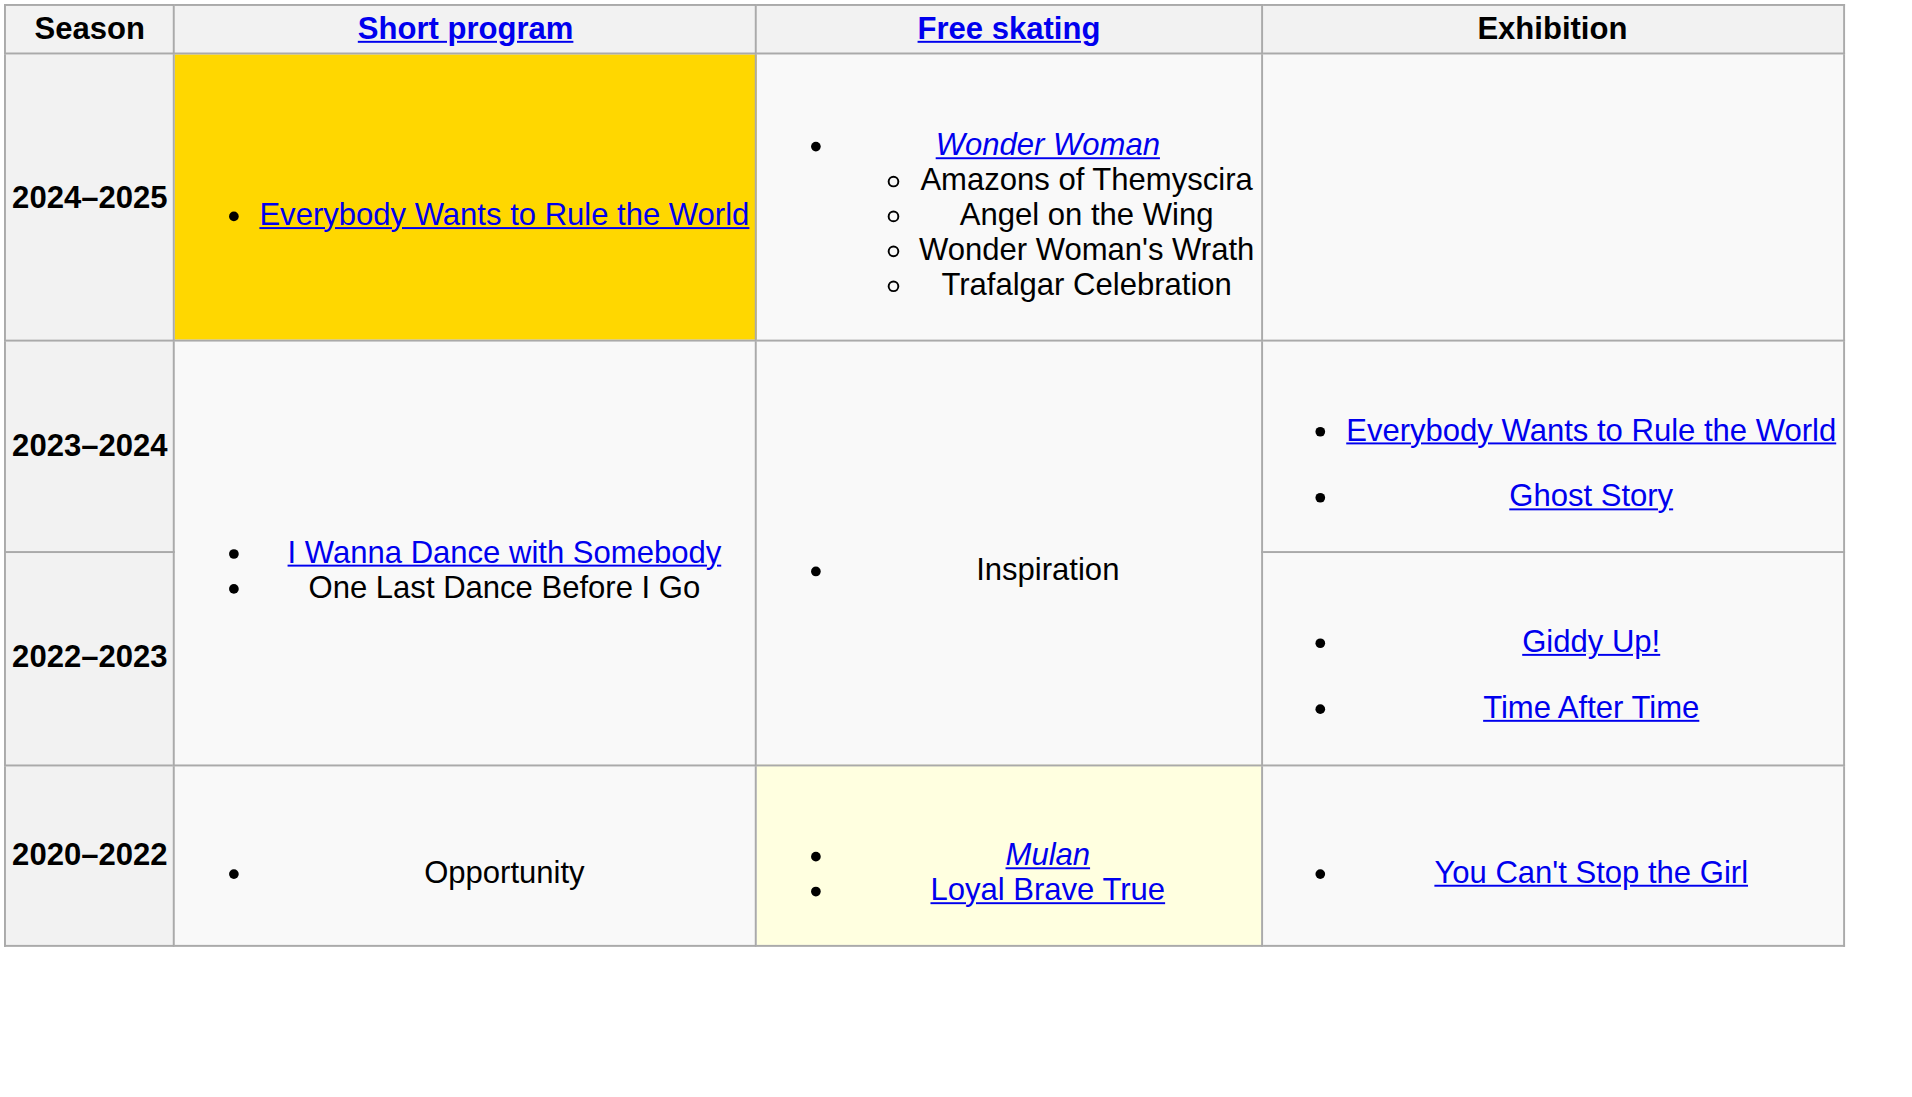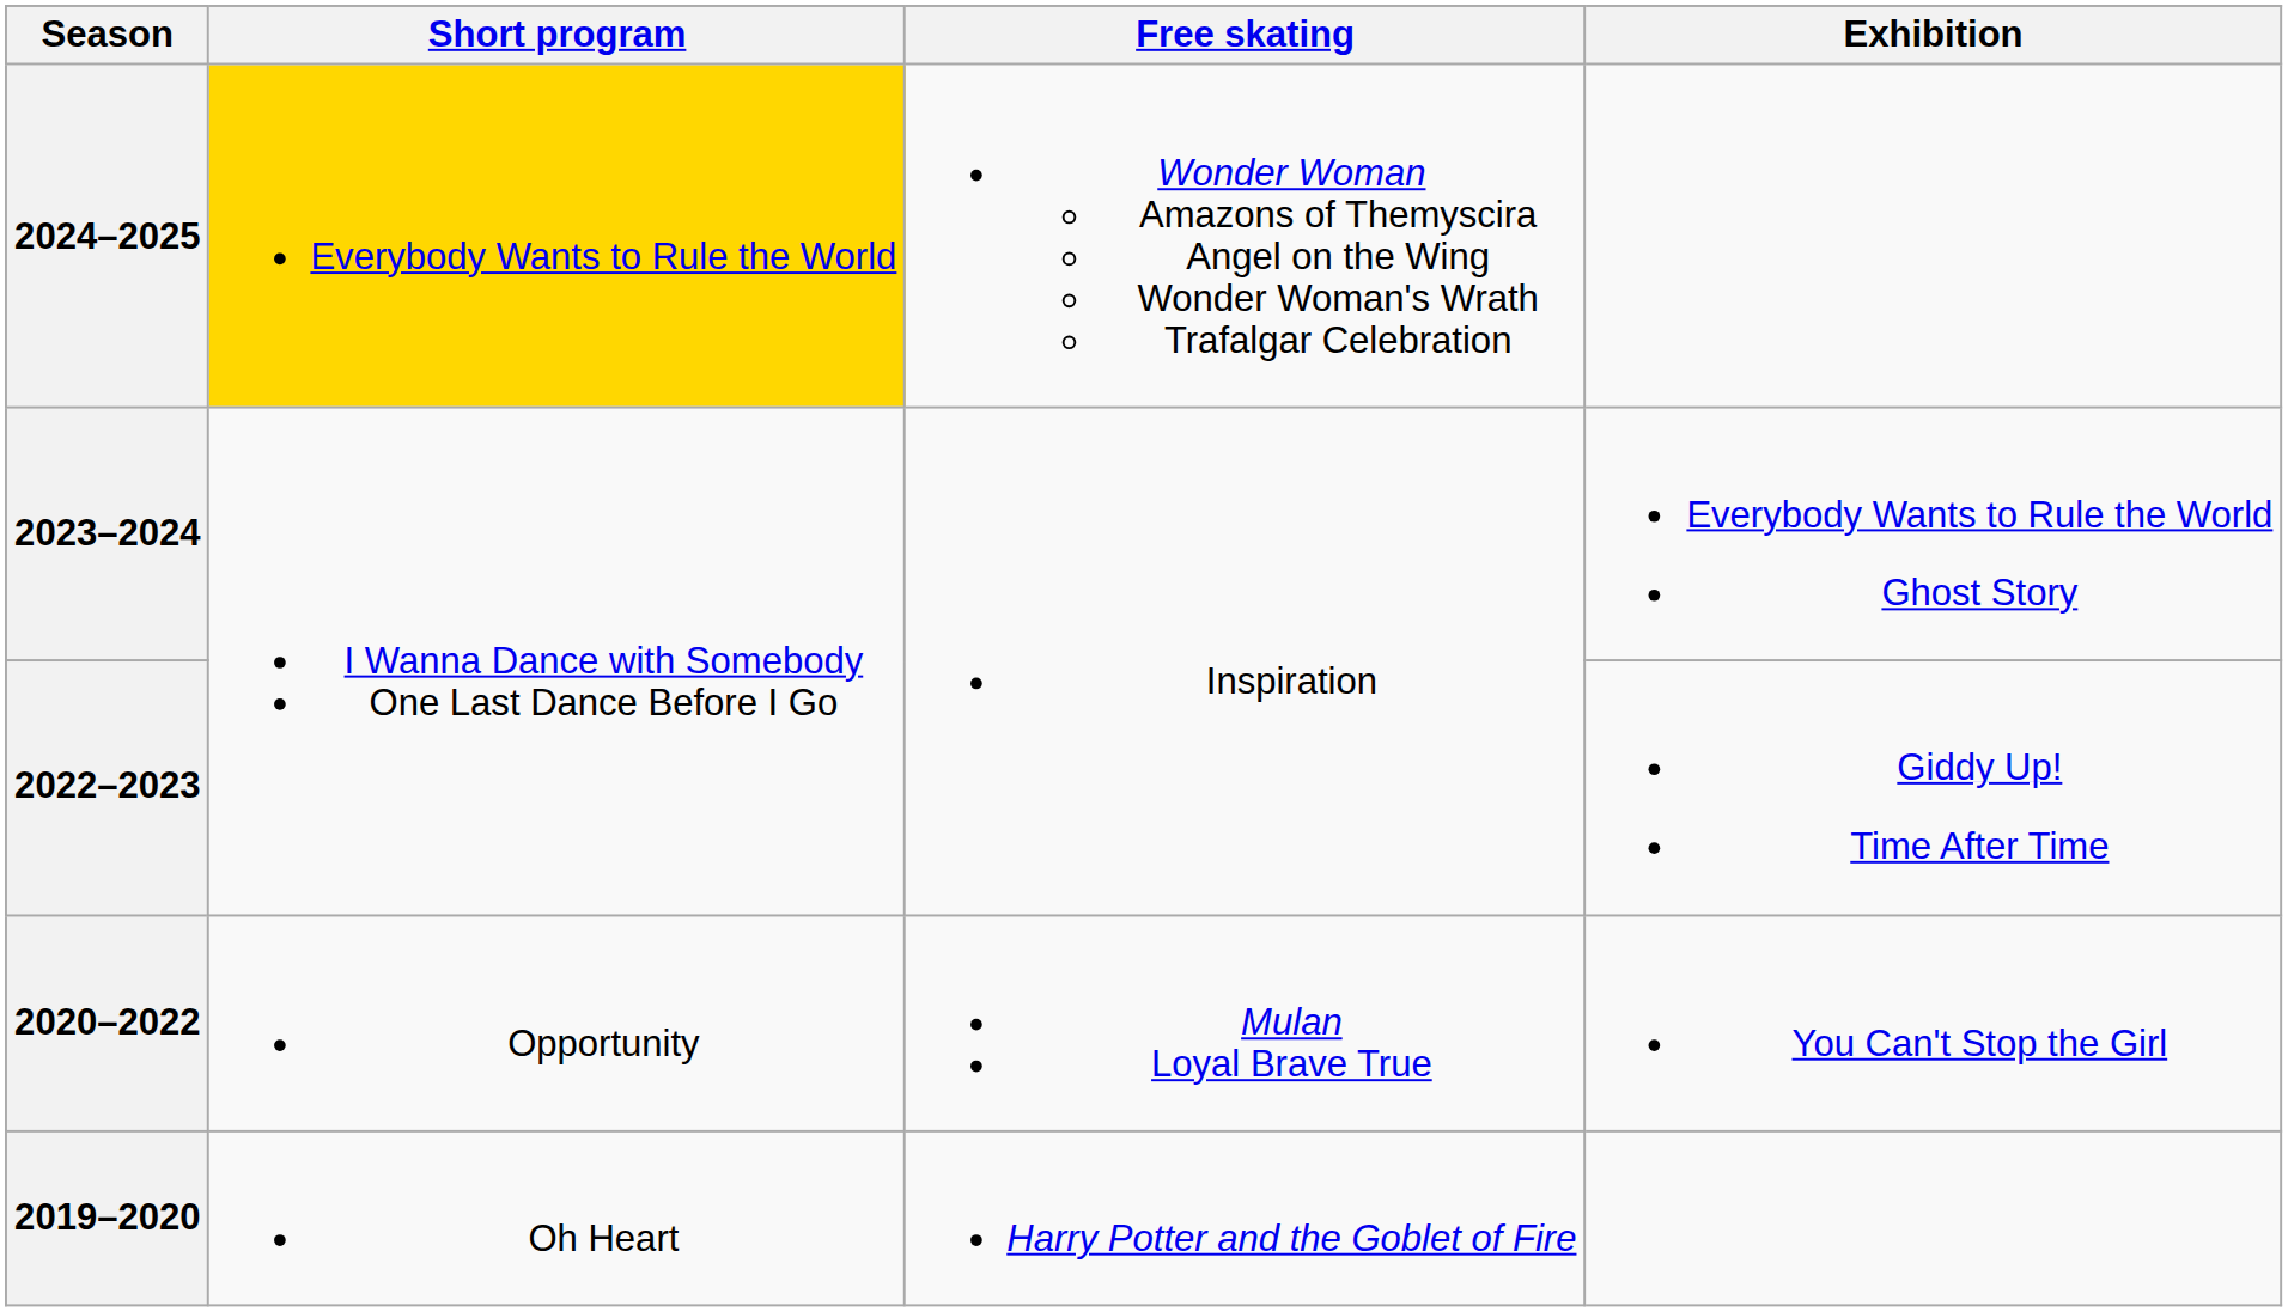 <table class="wikitable" style="text-align:center">
 <tr>
 <th>Season</th>
 <th><a href='#'>Short program</a></th>
 <th><a href='#'>Free skating</a></th>
 <th>Exhibition</th>
 </tr>
 <tr>
 <th>2024–2025 <br> </th>
 <td style="background: gold;"><br><ul><li><a href='#'>Everybody Wants to Rule the World</a> <br></li></ul></td>
 <td><br><ul><li><em><a href='#'>Wonder Woman</a></em><ul><li>Amazons of Themyscira</li><li>Angel on the Wing</li><li>Wonder Woman's Wrath</li><li>Trafalgar Celebration <br></li></ul></li></ul></td>
 <td></td>
 </tr>
 <tr>
 <th>2023–2024 <br></th>
 <td rowspan=2><br><ul><li><a href='#'>I Wanna Dance with Somebody</a> <br> </li><li>One Last Dance Before I Go <br></li></ul></td>
 <td rowspan=2><br><ul><li>Inspiration <br> </li></ul></td>
 <td><br><ul><li><a href='#'>Everybody Wants to Rule the World</a><br></li></ul><ul><li><a href='#'>Ghost Story</a><br></li></ul></td>
 </tr>
 <tr>
 <th>2022–2023 <br></th>
 <td><br><ul><li><a href='#'>Giddy Up!</a> <br></li></ul><ul><li><a href='#'>Time After Time</a><br></li></ul></td>
 </tr>
 <tr>
 <th>2020–2022 <br></th>
 <td><br><ul><li>Opportunity <br> </li></ul></td>
-<td style="background: lightyellow;"><br><ul><li><em><a href='#'>Mulan</a></em> <br> </li><li><a href='#'>Loyal Brave True</a> <br></li></ul></td>
+<td><br><ul><li><em><a href='#'>Mulan</a></em> <br> </li><li><a href='#'>Loyal Brave True</a> <br></li></ul></td>
 <td><br><ul><li><a href='#'>You Can't Stop the Girl</a> <br> </li></ul></td>
 </tr>
+<tr>
+<th>2019–2020 <br></th>
+<td><br><ul><li>Oh Heart <br> </li></ul></td>
+<td><br><ul><li><em><a href='#'>Harry Potter and the Goblet of Fire</a></em> <br> </li></ul></td>
+<td></td>
+</tr>
 </table>
